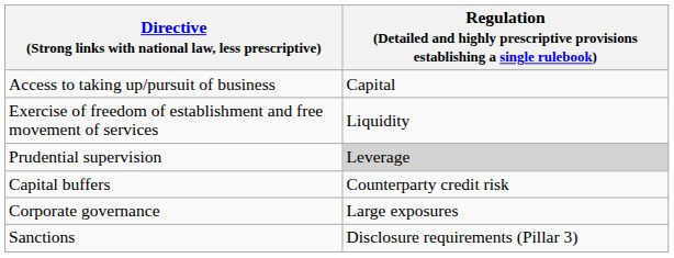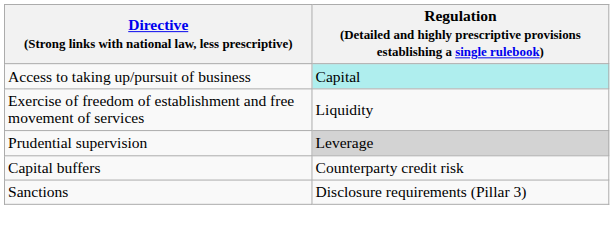 <table class="wikitable" style="margin: 1em auto 1em auto;">
 <tr>
 <th><a href='#'>Directive</a> <br> <small>(Strong links with national law, less prescriptive)</small></th>
 <th>Regulation <br> <small>(Detailed and highly prescriptive provisions establishing a <a href='#'>single rulebook</a>)</small></th>
 </tr>
 <tr>
 <td>Access to taking up/pursuit of business</td>
-<td>Capital</td>
+<td style="background: paleturquoise;">Capital</td>
 </tr>
 <tr>
 <td>Exercise of freedom of establishment and free movement of services</td>
 <td>Liquidity</td>
 </tr>
 <tr>
 <td>Prudential supervision</td>
 <td style="background: lightgrey;">Leverage</td>
 </tr>
 <tr>
 <td>Capital buffers</td>
 <td>Counterparty credit risk</td>
 </tr>
 <tr>
-<td>Corporate governance</td>
-<td>Large exposures</td>
-</tr>
-<tr>
 <td>Sanctions</td>
 <td>Disclosure requirements (Pillar 3)</td>
 </tr>
 </table>
